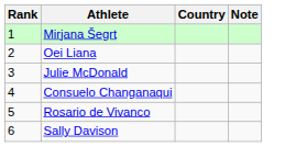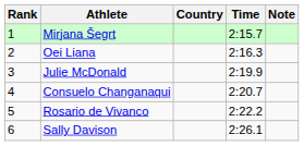 <table class="wikitable sortable">
 <tr>
 <th>Rank</th>
 <th>Athlete</th>
 <th>Country</th>
+<th>Time</th>
 <th>Note</th>
 </tr>
 <tr bgcolor=#CCFFCC>
 <td>1</td>
 <td><a href='#'>Mirjana Šegrt</a></td>
 <td></td>
+<td>2:15.7</td>
 <td></td>
 </tr>
 <tr>
 <td>2</td>
 <td><a href='#'>Oei Liana</a></td>
 <td></td>
+<td>2:16.3</td>
 <td></td>
 </tr>
 <tr>
 <td>3</td>
 <td><a href='#'>Julie McDonald</a></td>
 <td></td>
+<td>2:19.9</td>
 <td></td>
 </tr>
 <tr>
 <td>4</td>
 <td><a href='#'>Consuelo Changanaqui</a></td>
 <td></td>
+<td>2:20.7</td>
 <td></td>
 </tr>
 <tr>
 <td>5</td>
 <td><a href='#'>Rosario de Vivanco</a></td>
 <td></td>
+<td>2:22.2</td>
 <td></td>
 </tr>
 <tr>
 <td>6</td>
 <td><a href='#'>Sally Davison</a></td>
 <td></td>
+<td>2:26.1</td>
 <td></td>
 </tr>
 </table>
